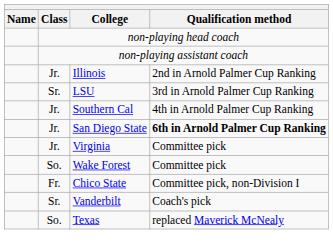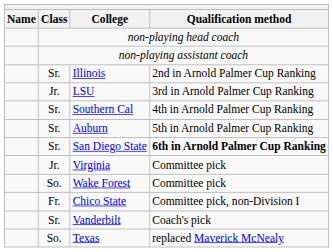 <table class="wikitable sortable">
 <tr>
 <th colspan=4></th>
 </tr>
 <tr>
 <th>Name</th>
 <th>Class</th>
 <th>College</th>
 <th>Qualification method</th>
 </tr>
 <tr>
 <td></td>
 <td colspan=3 align=center><em>non-playing head coach</em></td>
 </tr>
 <tr>
 <td></td>
 <td colspan=3 align=center><em>non-playing assistant coach</em></td>
 </tr>
 <tr>
 <td></td>
-<td align=center>Jr.</td>
+<td align=center>Sr.</td>
 <td><a href='#'>Illinois</a></td>
 <td>2nd in Arnold Palmer Cup Ranking</td>
 </tr>
 <tr>
 <td></td>
-<td align=center>Sr.</td>
+<td align=center>Jr.</td>
 <td><a href='#'>LSU</a></td>
 <td>3rd in Arnold Palmer Cup Ranking</td>
 </tr>
 <tr>
 <td></td>
-<td align=center>Jr.</td>
+<td align=center>Sr.</td>
 <td><a href='#'>Southern Cal</a></td>
 <td>4th in Arnold Palmer Cup Ranking</td>
 </tr>
 <tr>
 <td></td>
-<td align=center>Jr.</td>
+<td align=center>Sr.</td>
+<td><a href='#'>Auburn</a></td>
+<td>5th in Arnold Palmer Cup Ranking</td>
+</tr>
+<tr>
+<td></td>
+<td align=center>Sr.</td>
 <td><a href='#'>San Diego State</a></td>
 <td><strong>6th in Arnold Palmer Cup Ranking</strong></td>
 </tr>
 <tr>
 <td></td>
 <td align=center>Jr.</td>
 <td><a href='#'>Virginia</a></td>
 <td>Committee pick</td>
 </tr>
 <tr>
 <td></td>
 <td align=center>So.</td>
 <td><a href='#'>Wake Forest</a></td>
 <td>Committee pick</td>
 </tr>
 <tr>
 <td></td>
 <td align=center>Fr.</td>
 <td><a href='#'>Chico State</a></td>
 <td>Committee pick, non-Division I</td>
 </tr>
 <tr>
 <td></td>
 <td align=center>Sr.</td>
 <td><a href='#'>Vanderbilt</a></td>
 <td>Coach's pick</td>
 </tr>
 <tr>
 <td></td>
 <td align=center>So.</td>
 <td><a href='#'>Texas</a></td>
 <td>replaced <a href='#'>Maverick McNealy</a></td>
 </tr>
 </table>
